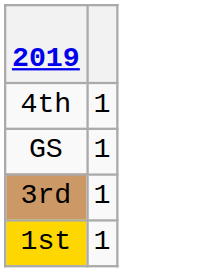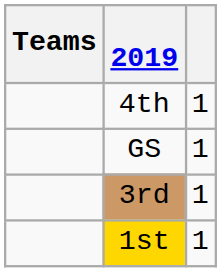 <table class="wikitable" style="font-size:95%; text-align: center;">
 <tr>
+<th>Teams</th>
 <th><br> <a href='#'>2019</a></th>
 <th></th>
 </tr>
 <tr>
+<td align=left></td>
 <td>4th</td>
 <td>1</td>
 </tr>
 <tr>
+<td align="left"></td>
 <td>GS</td>
 <td>1</td>
 </tr>
 <tr>
+<td align="left"></td>
 <td bgcolor=#cc9966>3rd</td>
 <td>1</td>
 </tr>
 <tr>
+<td align="left"></td>
 <td bgcolor=gold>1st</td>
 <td>1</td>
 </tr>
 </table>
